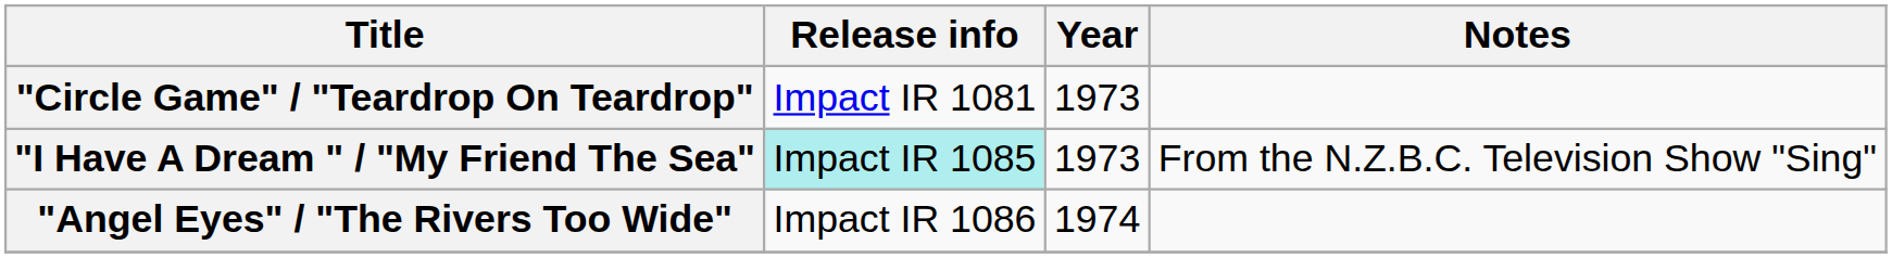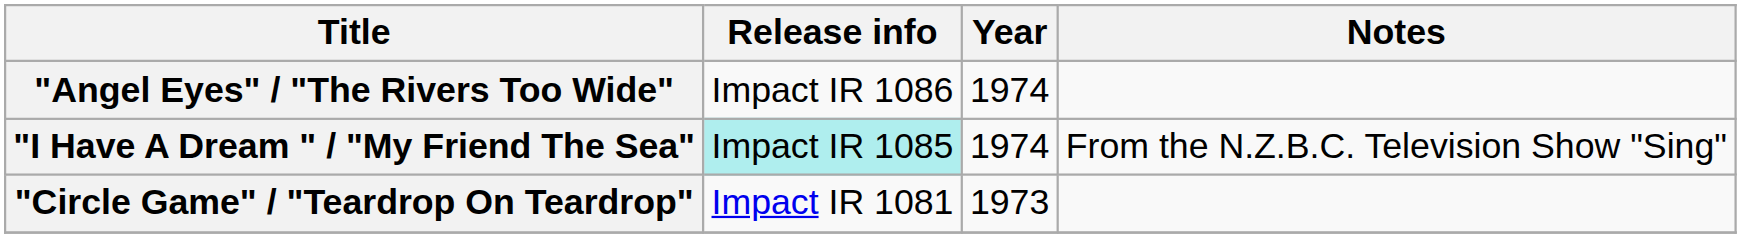 <table class="wikitable plainrowheaders sortable">
 <tr>
 <th scope="col">Title</th>
 <th scope="col">Release info</th>
 <th scope="col">Year</th>
 <th scope="col" class="unsortable">Notes</th>
 </tr>
 <tr>
+<th scope="row">"Angel Eyes" / "The Rivers Too Wide"</th>
+<td>Impact IR 1086</td>
+<td>1974</td>
+<td></td>
+</tr>
+<tr>
+<th scope="row">"I Have A Dream " / "My Friend The Sea"</th>
+<td style="background: paleturquoise;">Impact IR 1085</td>
+<td>1974</td>
+<td>From the N.Z.B.C. Television Show "Sing"</td>
+</tr>
+<tr>
 <th scope="row">"Circle Game" / "Teardrop On Teardrop"</th>
 <td><a href='#'>Impact</a> IR 1081</td>
 <td>1973</td>
 <td></td>
 </tr>
 <tr>
-<th scope="row">"I Have A Dream " / "My Friend The Sea"</th>
-<td style="background: paleturquoise;">Impact IR 1085</td>
-<td>1973</td>
-<td>From the N.Z.B.C. Television Show "Sing"</td>
-</tr>
-<tr>
-<th scope="row">"Angel Eyes" / "The Rivers Too Wide"</th>
-<td>Impact IR 1086</td>
-<td>1974</td>
-<td></td>
-</tr>
-<tr>
 </tr>
 </table>
